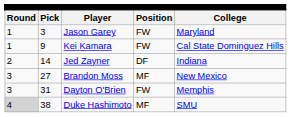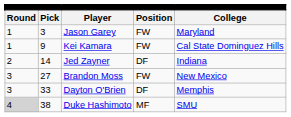 <table class="wikitable sortable" style="text-align:center; font-size:90%; text-align:left;">
 <tr style="border-spacing: 2px; border: 2px solid black;">
 <td colspan="7" bgcolor="#000000" color="#000000" border="#FED000" align="center"><strong></strong></td>
 </tr>
 <tr>
 <th><strong>Round</strong></th>
 <th><strong>Pick</strong></th>
 <th><strong>Player</strong></th>
 <th><strong>Position</strong></th>
 <th><strong>College</strong></th>
 </tr>
 <tr>
 <td>1</td>
 <td>3</td>
 <td> <a href='#'>Jason Garey</a></td>
 <td>FW</td>
 <td><a href='#'>Maryland</a></td>
 </tr>
 <tr>
 <td>1</td>
 <td>9</td>
 <td> <a href='#'>Kei Kamara</a></td>
 <td>FW</td>
 <td><a href='#'>Cal State Dominguez Hills</a></td>
 </tr>
 <tr>
 <td>2</td>
 <td>14</td>
 <td> <a href='#'>Jed Zayner</a></td>
 <td>DF</td>
 <td><a href='#'>Indiana</a></td>
 </tr>
 <tr>
 <td>3</td>
 <td>27</td>
 <td> <a href='#'>Brandon Moss</a></td>
-<td>MF</td>
+<td>FW</td>
 <td><a href='#'>New Mexico</a></td>
 </tr>
 <tr>
 <td>3</td>
-<td>31</td>
+<td>33</td>
 <td> <a href='#'>Dayton O'Brien</a></td>
-<td>FW</td>
+<td>DF</td>
 <td><a href='#'>Memphis</a></td>
 </tr>
 <tr>
 <td style="background: lightgrey;">4</td>
 <td>38</td>
 <td> <a href='#'>Duke Hashimoto</a></td>
 <td>MF</td>
 <td><a href='#'>SMU</a></td>
 </tr>
 </table>
